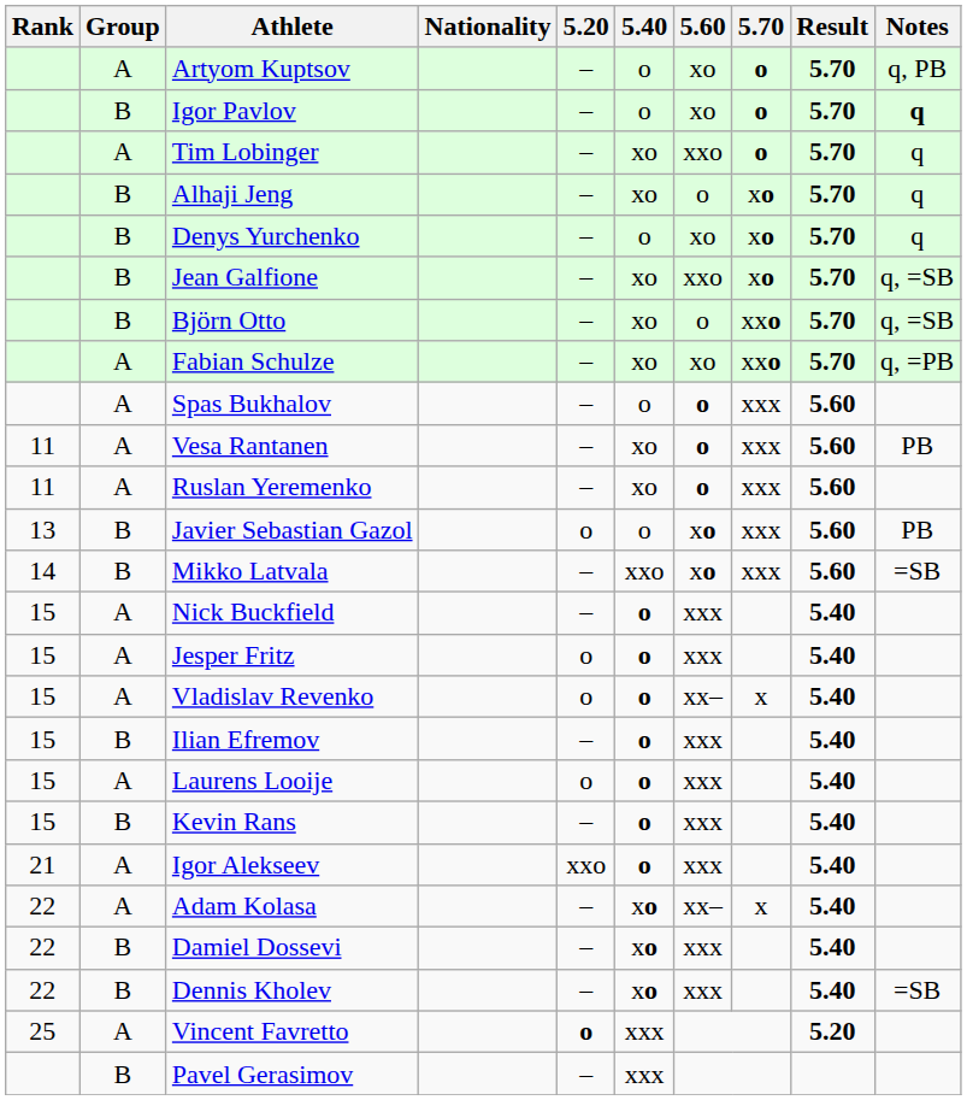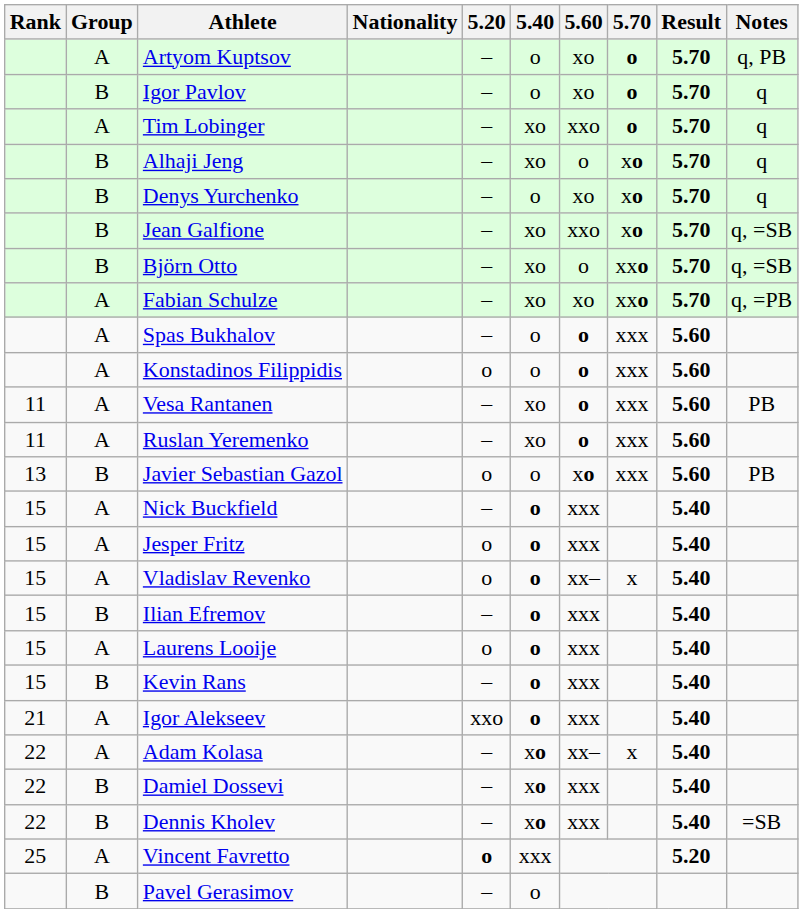 <table class="wikitable sortable" style="text-align:center">
 <tr>
 <th>Rank</th>
 <th>Group</th>
 <th>Athlete</th>
 <th>Nationality</th>
 <th>5.20</th>
 <th>5.40</th>
 <th>5.60</th>
 <th>5.70</th>
 <th>Result</th>
 <th>Notes</th>
 </tr>
 <tr bgcolor=ddffdd>
 <td></td>
 <td>A</td>
 <td align="left"><a href='#'>Artyom Kuptsov</a></td>
 <td align=left></td>
 <td>–</td>
 <td>o</td>
 <td>xo</td>
 <td><strong>o</strong></td>
 <td><strong>5.70</strong></td>
 <td>q, PB</td>
 </tr>
 <tr bgcolor=ddffdd>
 <td></td>
 <td>B</td>
 <td align="left"><a href='#'>Igor Pavlov</a></td>
 <td align=left></td>
 <td>–</td>
 <td>o</td>
 <td>xo</td>
 <td><strong>o</strong></td>
 <td><strong>5.70</strong></td>
-<td><strong>q</strong></td>
+<td>q</td>
 </tr>
 <tr bgcolor=ddffdd>
 <td></td>
 <td>A</td>
 <td align="left"><a href='#'>Tim Lobinger</a></td>
 <td align=left></td>
 <td>–</td>
 <td>xo</td>
 <td>xxo</td>
 <td><strong>o</strong></td>
 <td><strong>5.70</strong></td>
 <td>q</td>
 </tr>
 <tr bgcolor=ddffdd>
 <td></td>
 <td>B</td>
 <td align="left"><a href='#'>Alhaji Jeng</a></td>
 <td align=left></td>
 <td>–</td>
 <td>xo</td>
 <td>o</td>
 <td>x<strong>o</strong></td>
 <td><strong>5.70</strong></td>
 <td>q</td>
 </tr>
 <tr bgcolor=ddffdd>
 <td></td>
 <td>B</td>
 <td align="left"><a href='#'>Denys Yurchenko</a></td>
 <td align=left></td>
 <td>–</td>
 <td>o</td>
 <td>xo</td>
 <td>x<strong>o</strong></td>
 <td><strong>5.70</strong></td>
 <td>q</td>
 </tr>
 <tr bgcolor=ddffdd>
 <td></td>
 <td>B</td>
 <td align="left"><a href='#'>Jean Galfione</a></td>
 <td align=left></td>
 <td>–</td>
 <td>xo</td>
 <td>xxo</td>
 <td>x<strong>o</strong></td>
 <td><strong>5.70</strong></td>
 <td>q, =SB</td>
 </tr>
 <tr bgcolor=ddffdd>
 <td></td>
 <td>B</td>
 <td align="left"><a href='#'>Björn Otto</a></td>
 <td align=left></td>
 <td>–</td>
 <td>xo</td>
 <td>o</td>
 <td>xx<strong>o</strong></td>
 <td><strong>5.70</strong></td>
 <td>q, =SB</td>
 </tr>
 <tr bgcolor=ddffdd>
 <td></td>
 <td>A</td>
 <td align="left"><a href='#'>Fabian Schulze</a></td>
 <td align=left></td>
 <td>–</td>
 <td>xo</td>
 <td>xo</td>
 <td>xx<strong>o</strong></td>
 <td><strong>5.70</strong></td>
 <td>q, =PB</td>
 </tr>
 <tr>
 <td></td>
 <td>A</td>
 <td align="left"><a href='#'>Spas Bukhalov</a></td>
 <td align=left></td>
 <td>–</td>
 <td>o</td>
 <td><strong>o</strong></td>
 <td>xxx</td>
 <td><strong>5.60</strong></td>
 <td></td>
 </tr>
 <tr>
+<td></td>
+<td>A</td>
+<td align="left"><a href='#'>Konstadinos Filippidis</a></td>
+<td align=left></td>
+<td>o</td>
+<td>o</td>
+<td><strong>o</strong></td>
+<td>xxx</td>
+<td><strong>5.60</strong></td>
+<td></td>
+</tr>
+<tr>
 <td>11</td>
 <td>A</td>
 <td align="left"><a href='#'>Vesa Rantanen</a></td>
 <td align=left></td>
 <td>–</td>
 <td>xo</td>
 <td><strong>o</strong></td>
 <td>xxx</td>
 <td><strong>5.60</strong></td>
 <td>PB</td>
 </tr>
 <tr>
 <td>11</td>
 <td>A</td>
 <td align="left"><a href='#'>Ruslan Yeremenko</a></td>
 <td align=left></td>
 <td>–</td>
 <td>xo</td>
 <td><strong>o</strong></td>
 <td>xxx</td>
 <td><strong>5.60</strong></td>
 <td></td>
 </tr>
 <tr>
 <td>13</td>
 <td>B</td>
 <td align="left"><a href='#'>Javier Sebastian Gazol</a></td>
 <td align=left></td>
 <td>o</td>
 <td>o</td>
 <td>x<strong>o</strong></td>
 <td>xxx</td>
 <td><strong>5.60</strong></td>
 <td>PB</td>
-</tr>
-<tr>
-<td>14</td>
-<td>B</td>
-<td align="left"><a href='#'>Mikko Latvala</a></td>
-<td align=left></td>
-<td>–</td>
-<td>xxo</td>
-<td>x<strong>o</strong></td>
-<td>xxx</td>
-<td><strong>5.60</strong></td>
-<td>=SB</td>
 </tr>
 <tr>
 <td>15</td>
 <td>A</td>
 <td align="left"><a href='#'>Nick Buckfield</a></td>
 <td align=left></td>
 <td>–</td>
 <td><strong>o</strong></td>
 <td>xxx</td>
 <td></td>
 <td><strong>5.40</strong></td>
 <td></td>
 </tr>
 <tr>
 <td>15</td>
 <td>A</td>
 <td align="left"><a href='#'>Jesper Fritz</a></td>
 <td align=left></td>
 <td>o</td>
 <td><strong>o</strong></td>
 <td>xxx</td>
 <td></td>
 <td><strong>5.40</strong></td>
 <td></td>
 </tr>
 <tr>
 <td>15</td>
 <td>A</td>
 <td align="left"><a href='#'>Vladislav Revenko</a></td>
 <td align=left></td>
 <td>o</td>
 <td><strong>o</strong></td>
 <td>xx–</td>
 <td>x</td>
 <td><strong>5.40</strong></td>
 <td></td>
 </tr>
 <tr>
 <td>15</td>
 <td>B</td>
 <td align="left"><a href='#'>Ilian Efremov</a></td>
 <td align=left></td>
 <td>–</td>
 <td><strong>o</strong></td>
 <td>xxx</td>
 <td></td>
 <td><strong>5.40</strong></td>
 <td></td>
 </tr>
 <tr>
 <td>15</td>
 <td>A</td>
 <td align="left"><a href='#'>Laurens Looije</a></td>
 <td align=left></td>
 <td>o</td>
 <td><strong>o</strong></td>
 <td>xxx</td>
 <td></td>
 <td><strong>5.40</strong></td>
 <td></td>
 </tr>
 <tr>
 <td>15</td>
 <td>B</td>
 <td align="left"><a href='#'>Kevin Rans</a></td>
 <td align=left></td>
 <td>–</td>
 <td><strong>o</strong></td>
 <td>xxx</td>
 <td></td>
 <td><strong>5.40</strong></td>
 <td></td>
 </tr>
 <tr>
 <td>21</td>
 <td>A</td>
 <td align="left"><a href='#'>Igor Alekseev</a></td>
 <td align=left></td>
 <td>xxo</td>
 <td><strong>o</strong></td>
 <td>xxx</td>
 <td></td>
 <td><strong>5.40</strong></td>
 <td></td>
 </tr>
 <tr>
 <td>22</td>
 <td>A</td>
 <td align="left"><a href='#'>Adam Kolasa</a></td>
 <td align=left></td>
 <td>–</td>
 <td>x<strong>o</strong></td>
 <td>xx–</td>
 <td>x</td>
 <td><strong>5.40</strong></td>
 <td></td>
 </tr>
 <tr>
 <td>22</td>
 <td>B</td>
 <td align="left"><a href='#'>Damiel Dossevi</a></td>
 <td align=left></td>
 <td>–</td>
 <td>x<strong>o</strong></td>
 <td>xxx</td>
 <td></td>
 <td><strong>5.40</strong></td>
 <td></td>
 </tr>
 <tr>
 <td>22</td>
 <td>B</td>
 <td align="left"><a href='#'>Dennis Kholev</a></td>
 <td align=left></td>
 <td>–</td>
 <td>x<strong>o</strong></td>
 <td>xxx</td>
 <td></td>
 <td><strong>5.40</strong></td>
 <td>=SB</td>
 </tr>
 <tr>
 <td>25</td>
 <td>A</td>
 <td align="left"><a href='#'>Vincent Favretto</a></td>
 <td align=left></td>
 <td><strong>o</strong></td>
 <td>xxx</td>
 <td colspan=2></td>
 <td><strong>5.20</strong></td>
 <td></td>
 </tr>
 <tr>
 <td></td>
 <td>B</td>
 <td align="left"><a href='#'>Pavel Gerasimov</a></td>
 <td align=left></td>
 <td>–</td>
-<td>xxx</td>
+<td>o</td>
 <td colspan=2></td>
 <td><strong></strong></td>
 <td></td>
 </tr>
 </table>
